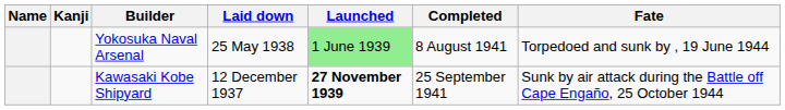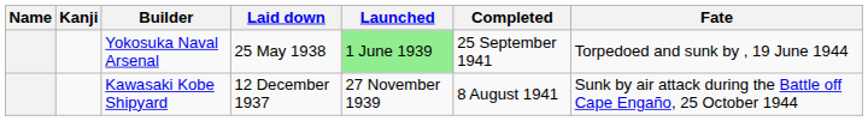 <table class="wikitable plainrowheaders">
 <tr>
 <th scope="col">Name</th>
 <th scope="col">Kanji</th>
 <th scope="col">Builder</th>
 <th scope="col"><a href='#'>Laid down</a></th>
 <th scope="col"><a href='#'>Launched</a></th>
 <th scope="col">Completed</th>
 <th scope="col">Fate</th>
 </tr>
 <tr>
 <th scope="row"></th>
 <td></td>
 <td><a href='#'>Yokosuka Naval Arsenal</a></td>
 <td>25 May 1938</td>
 <td style="background: lightgreen;">1 June 1939</td>
-<td>8 August 1941</td>
+<td>25 September 1941</td>
 <td>Torpedoed and sunk by , 19 June 1944</td>
 </tr>
 <tr>
 <th scope="row"></th>
 <td></td>
 <td><a href='#'>Kawasaki Kobe Shipyard</a></td>
 <td>12 December 1937</td>
-<td><strong>27 November 1939</strong></td>
-<td>25 September 1941</td>
+<td>27 November 1939</td>
+<td>8 August 1941</td>
 <td>Sunk by air attack during the <a href='#'>Battle off Cape Engaño</a>, 25 October 1944</td>
 </tr>
 </table>
